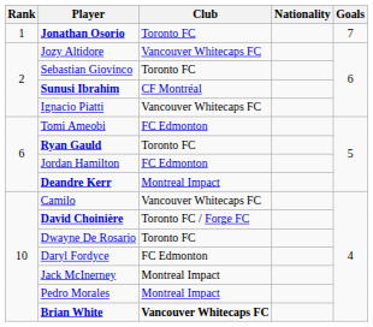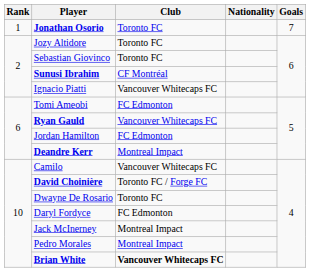 <table class="wikitable">
 <tr>
 <th>Rank</th>
 <th>Player</th>
 <th>Club</th>
 <th>Nationality</th>
 <th>Goals</th>
 </tr>
 <tr>
 <td style="text-align:center;">1</td>
 <td><strong><a href='#'>Jonathan Osorio</a></strong></td>
 <td><a href='#'>Toronto FC</a></td>
 <td></td>
 <td style="text-align:center;">7</td>
 </tr>
 <tr>
 <td rowspan="4" style="text-align:center;">2</td>
 <td><a href='#'>Jozy Altidore</a></td>
-<td><a href='#'>Vancouver Whitecaps FC</a></td>
+<td>Toronto FC</td>
 <td></td>
 <td rowspan="4" style="text-align:center;">6</td>
 </tr>
 <tr>
 <td><a href='#'>Sebastian Giovinco</a></td>
 <td>Toronto FC</td>
 <td></td>
 </tr>
 <tr>
 <td><strong><a href='#'>Sunusi Ibrahim</a></strong></td>
 <td><a href='#'>CF Montréal</a></td>
 <td></td>
 </tr>
 <tr>
 <td><a href='#'>Ignacio Piatti</a></td>
 <td>Vancouver Whitecaps FC</td>
 <td></td>
 </tr>
 <tr>
 <td rowspan="4" style="text-align:center;">6</td>
 <td><a href='#'>Tomi Ameobi</a></td>
 <td><a href='#'>FC Edmonton</a></td>
 <td></td>
 <td rowspan="4" style="text-align:center;">5</td>
 </tr>
 <tr>
 <td><strong> <a href='#'>Ryan Gauld</a></strong></td>
-<td>Toronto FC</td>
+<td><a href='#'>Vancouver Whitecaps FC</a></td>
 <td></td>
 </tr>
 <tr>
 <td><a href='#'>Jordan Hamilton</a></td>
 <td><a href='#'>FC Edmonton</a></td>
 <td></td>
 </tr>
 <tr>
 <td><strong><a href='#'>Deandre Kerr</a></strong></td>
 <td><a href='#'>Montreal Impact</a></td>
 <td></td>
 </tr>
 <tr>
 <td rowspan="7" style="text-align:center;">10</td>
 <td><a href='#'>Camilo</a></td>
 <td>Vancouver Whitecaps FC</td>
 <td></td>
 <td rowspan="7" style="text-align:center;">4</td>
 </tr>
 <tr>
 <td><strong><a href='#'>David Choinière</a></strong></td>
 <td>Toronto FC / <a href='#'>Forge FC</a></td>
 <td></td>
 </tr>
 <tr>
 <td><a href='#'>Dwayne De Rosario</a></td>
 <td>Toronto FC</td>
 <td></td>
 </tr>
 <tr>
 <td><a href='#'>Daryl Fordyce</a></td>
 <td>FC Edmonton</td>
 <td></td>
 </tr>
 <tr>
 <td><a href='#'>Jack McInerney</a></td>
 <td>Montreal Impact</td>
 <td></td>
 </tr>
 <tr>
 <td><a href='#'>Pedro Morales</a></td>
 <td><a href='#'>Montreal Impact</a></td>
 <td></td>
 </tr>
 <tr>
 <td><strong><a href='#'>Brian White</a></strong></td>
 <td><strong>Vancouver Whitecaps FC</strong></td>
 <td><br></td>
 </tr>
 </table>
